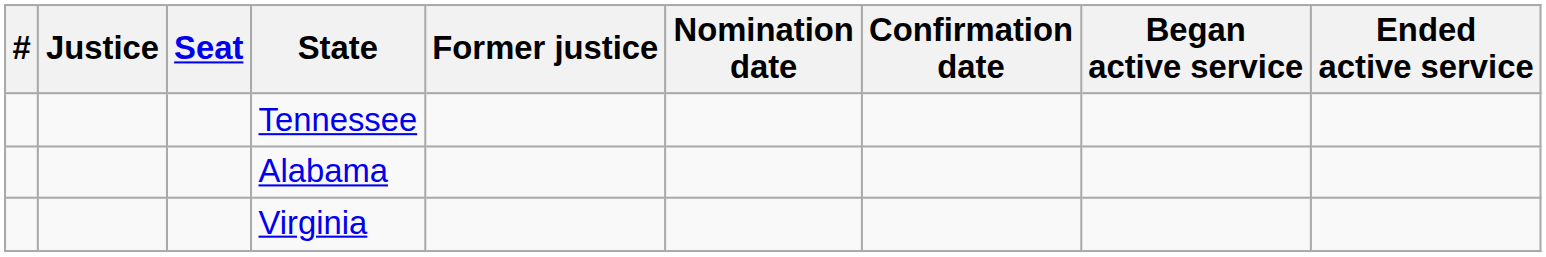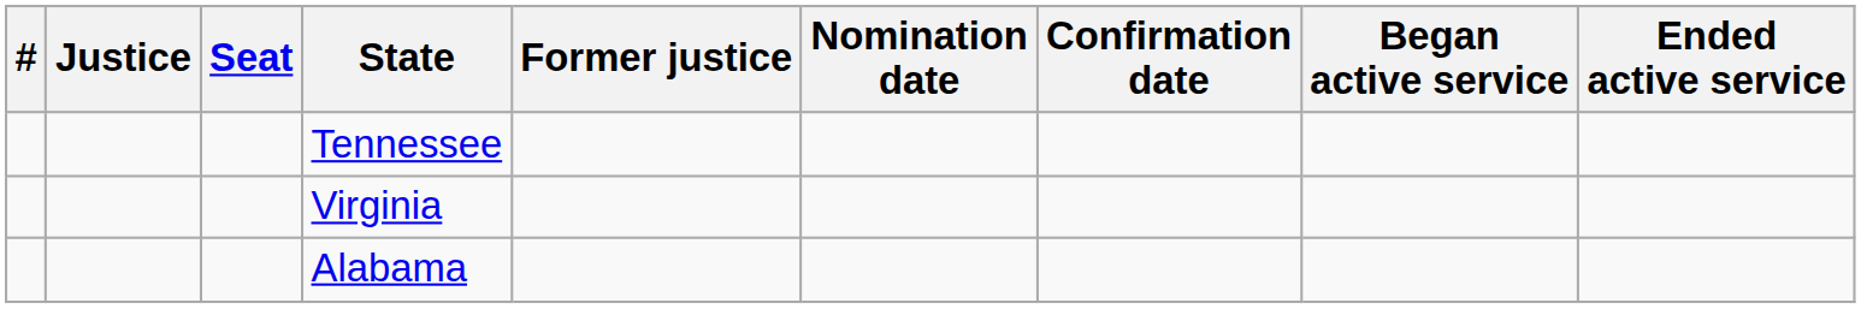 <table class="sortable wikitable">
 <tr bgcolor="#ececec">
 <th>#</th>
 <th>Justice</th>
 <th><a href='#'>Seat</a></th>
 <th>State</th>
 <th>Former justice</th>
 <th>Nomination<br>date</th>
 <th>Confirmation<br>date</th>
 <th>Began<br>active service</th>
 <th>Ended<br>active service</th>
 </tr>
 <tr>
 <td></td>
 <td></td>
 <td align="center"></td>
 <td><a href='#'>Tennessee</a></td>
 <td></td>
 <td></td>
 <td></td>
 <td></td>
 <td></td>
 </tr>
 <tr>
 <td></td>
 <td></td>
 <td align="center"></td>
-<td><a href='#'>Alabama</a></td>
+<td><a href='#'>Virginia</a></td>
 <td></td>
 <td></td>
 <td></td>
 <td></td>
 <td></td>
 </tr>
 <tr>
 <td></td>
 <td></td>
 <td align="center"></td>
-<td><a href='#'>Virginia</a></td>
+<td><a href='#'>Alabama</a></td>
 <td></td>
 <td></td>
 <td></td>
 <td></td>
 <td></td>
 </tr>
 </table>
